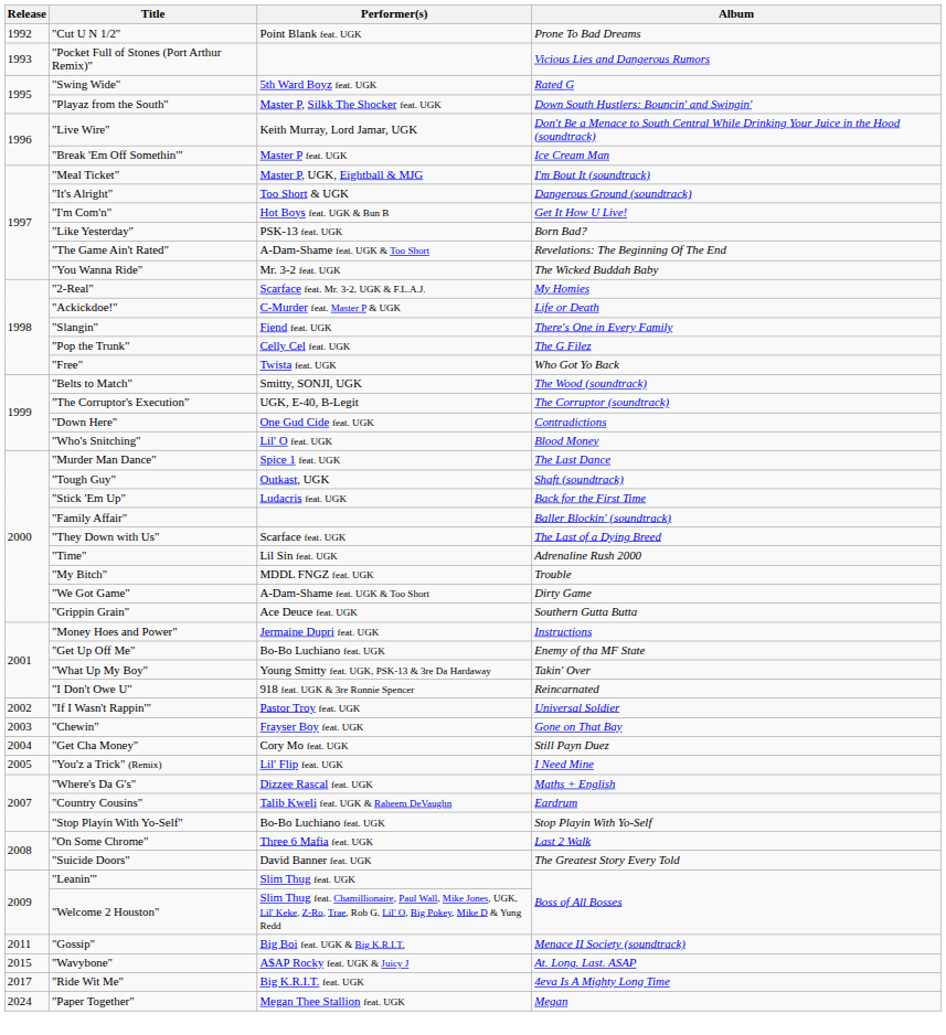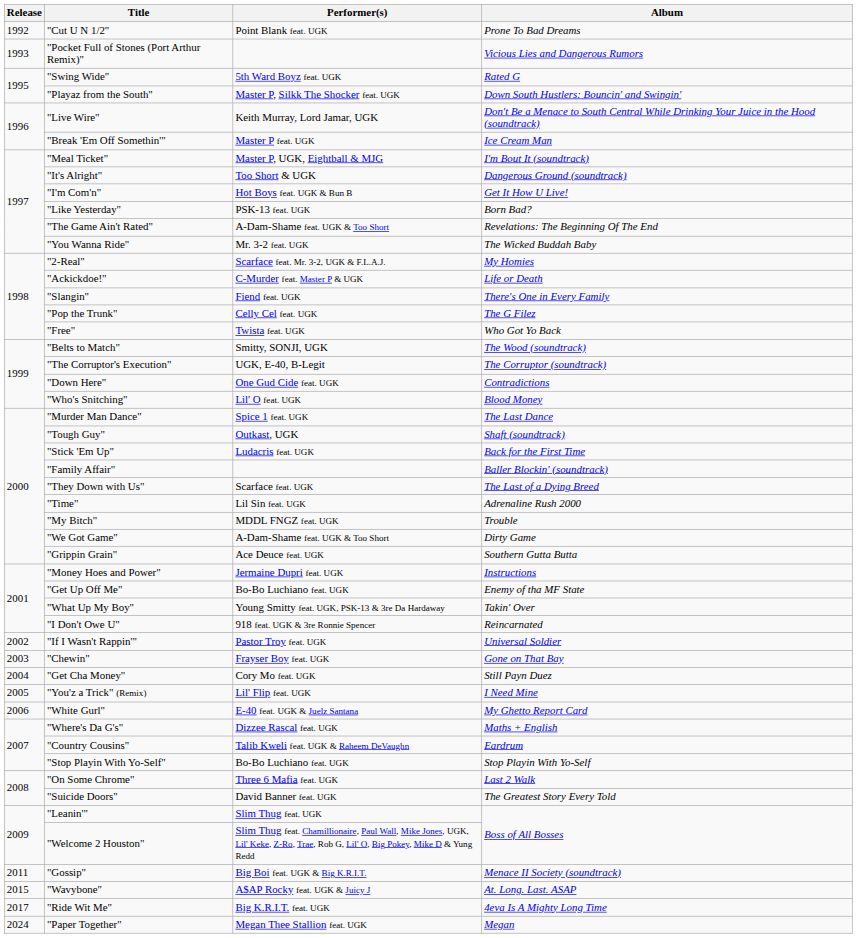 <table class="wikitable">
 <tr>
 <th>Release</th>
 <th>Title</th>
 <th>Performer(s)</th>
 <th>Album</th>
 </tr>
 <tr>
 <td>1992</td>
 <td>"Cut U N 1/2"</td>
 <td>Point Blank <small>feat. UGK</small></td>
 <td><em>Prone To Bad Dreams</em></td>
 </tr>
 <tr>
 <td>1993</td>
 <td>"Pocket Full of Stones (Port Arthur Remix)"</td>
 <td></td>
 <td><em><a href='#'>Vicious Lies and Dangerous Rumors</a></em></td>
 </tr>
 <tr>
 <td rowspan="2">1995</td>
 <td>"Swing Wide"</td>
 <td><a href='#'>5th Ward Boyz</a> <small>feat. UGK</small></td>
 <td><em><a href='#'>Rated G</a></em></td>
 </tr>
 <tr>
 <td>"Playaz from the South"</td>
 <td><a href='#'>Master P</a>, <a href='#'>Silkk The Shocker</a> <small>feat. UGK</small></td>
 <td><em><a href='#'>Down South Hustlers: Bouncin' and Swingin'</a></em></td>
 </tr>
 <tr>
 <td rowspan="2">1996</td>
 <td>"Live Wire"</td>
 <td>Keith Murray, Lord Jamar, UGK</td>
 <td><a href='#'><em>Don't Be a Menace to South Central While Drinking Your Juice in the Hood (soundtrack)</em></a></td>
 </tr>
 <tr>
 <td>"Break 'Em Off Somethin'"</td>
 <td><a href='#'>Master P</a> <small>feat. UGK</small></td>
 <td><em><a href='#'>Ice Cream Man</a></em></td>
 </tr>
 <tr>
 <td rowspan="6">1997</td>
 <td>"Meal Ticket"</td>
 <td><a href='#'>Master P</a>, UGK, <a href='#'>Eightball & MJG</a></td>
 <td><em><a href='#'>I'm Bout It (soundtrack)</a></em></td>
 </tr>
 <tr>
 <td>"It's Alright"</td>
 <td><a href='#'>Too Short</a> & UGK</td>
 <td><em><a href='#'>Dangerous Ground (soundtrack)</a></em></td>
 </tr>
 <tr>
 <td>"I'm Com'n"</td>
 <td><a href='#'>Hot Boys</a> <small>feat. UGK & Bun B</small></td>
 <td><a href='#'><em>Get It How U Live!</em></a></td>
 </tr>
 <tr>
 <td>"Like Yesterday"</td>
 <td>PSK-13 <small>feat. UGK</small></td>
 <td><em>Born Bad?</em></td>
 </tr>
 <tr>
 <td>"The Game Ain't Rated"</td>
 <td>A-Dam-Shame <small>feat. UGK & <a href='#'>Too Short</a></small></td>
 <td><em>Revelations: The Beginning Of The End</em></td>
 </tr>
 <tr>
 <td>"You Wanna Ride"</td>
 <td>Mr. 3-2 <small>feat. UGK</small></td>
 <td><em>The Wicked Buddah Baby</em></td>
 </tr>
 <tr>
 <td rowspan="5">1998</td>
 <td>"2-Real"</td>
 <td><a href='#'>Scarface</a> <small>feat. Mr. 3-2, UGK & F.L.A.J.</small></td>
 <td><em><a href='#'>My Homies</a></em></td>
 </tr>
 <tr>
 <td>"Ackickdoe!"</td>
 <td><a href='#'>C-Murder</a> <small>feat. <a href='#'>Master P</a> & UGK</small></td>
 <td><em><a href='#'>Life or Death</a></em></td>
 </tr>
 <tr>
 <td>"Slangin"</td>
 <td><a href='#'>Fiend</a> <small>feat. UGK</small></td>
 <td><em><a href='#'>There's One in Every Family</a></em></td>
 </tr>
 <tr>
 <td>"Pop the Trunk"</td>
 <td><a href='#'>Celly Cel</a> <small>feat. UGK</small></td>
 <td><em><a href='#'>The G Filez</a></em></td>
 </tr>
 <tr>
 <td>"Free"</td>
 <td><a href='#'>Twista</a> <small>feat. UGK</small></td>
 <td><em>Who Got Yo Back</em></td>
 </tr>
 <tr>
 <td rowspan="4">1999</td>
 <td>"Belts to Match"</td>
 <td>Smitty, SONJI, UGK</td>
 <td><a href='#'><em>The Wood (soundtrack)</em></a></td>
 </tr>
 <tr>
 <td>"The Corruptor's Execution"</td>
 <td>UGK, E-40, B-Legit</td>
 <td><a href='#'><em>The Corruptor (soundtrack)</em></a></td>
 </tr>
 <tr>
 <td>"Down Here"</td>
 <td><a href='#'>One Gud Cide</a> <small>feat. UGK</small></td>
 <td><em><a href='#'>Contradictions</a></em></td>
 </tr>
 <tr>
 <td>"Who's Snitching"</td>
 <td><a href='#'>Lil' O</a> <small>feat. UGK</small></td>
 <td><em><a href='#'>Blood Money</a></em></td>
 </tr>
 <tr>
 <td rowspan="9">2000</td>
 <td>"Murder Man Dance"</td>
 <td><a href='#'>Spice 1</a> <small>feat. UGK</small></td>
 <td><em><a href='#'>The Last Dance</a></em></td>
 </tr>
 <tr>
 <td>"Tough Guy"</td>
 <td><a href='#'>Outkast</a>, UGK</td>
 <td><em><a href='#'>Shaft (soundtrack)</a></em></td>
 </tr>
 <tr>
 <td>"Stick 'Em Up"</td>
 <td><a href='#'>Ludacris</a> <small>feat. UGK</small></td>
 <td><em><a href='#'>Back for the First Time</a></em></td>
 </tr>
 <tr>
 <td>"Family Affair"</td>
 <td></td>
 <td><a href='#'><em>Baller Blockin' (soundtrack)</em></a></td>
 </tr>
 <tr>
 <td>"They Down with Us"</td>
 <td>Scarface <small>feat. UGK</small></td>
 <td><a href='#'><em>The Last of a Dying Breed</em></a></td>
 </tr>
 <tr>
 <td>"Time"</td>
 <td>Lil Sin <small>feat. UGK</small></td>
 <td><em>Adrenaline Rush 2000</em></td>
 </tr>
 <tr>
 <td>"My Bitch"</td>
 <td>MDDL FNGZ <small>feat. UGK</small></td>
 <td><em>Trouble</em></td>
 </tr>
 <tr>
 <td>"We Got Game"</td>
 <td>A-Dam-Shame <small>feat. UGK & Too Short</small></td>
 <td><em>Dirty Game</em></td>
 </tr>
 <tr>
 <td>"Grippin Grain"</td>
 <td>Ace Deuce <small>feat. UGK</small></td>
 <td><em>Southern Gutta Butta</em></td>
 </tr>
 <tr>
 <td rowspan="4">2001</td>
 <td>"Money Hoes and Power"</td>
 <td><a href='#'>Jermaine Dupri</a> <small>feat. UGK</small></td>
 <td><a href='#'><em>Instructions</em></a></td>
 </tr>
 <tr>
 <td>"Get Up Off Me"</td>
 <td>Bo-Bo Luchiano <small>feat. UGK</small></td>
 <td><em>Enemy of tha MF State</em></td>
 </tr>
 <tr>
 <td>"What Up My Boy"</td>
 <td>Young Smitty <small>feat. UGK, PSK-13 & 3re Da Hardaway</small></td>
 <td><em>Takin' Over</em></td>
 </tr>
 <tr>
 <td>"I Don't Owe U"</td>
 <td>918 <small>feat. UGK & 3re Ronnie Spencer</small></td>
 <td><em>Reincarnated</em></td>
 </tr>
 <tr>
 <td>2002</td>
 <td>"If I Wasn't Rappin'"</td>
 <td><a href='#'>Pastor Troy</a> <small>feat. UGK</small></td>
 <td><em><a href='#'>Universal Soldier</a></em></td>
 </tr>
 <tr>
 <td>2003</td>
 <td>"Chewin"</td>
 <td><a href='#'>Frayser Boy</a> <small>feat. UGK</small></td>
 <td><em><a href='#'>Gone on That Bay</a></em></td>
 </tr>
 <tr>
 <td>2004</td>
 <td>"Get Cha Money"</td>
 <td>Cory Mo <small>feat. UGK</small></td>
 <td><em>Still Payn Duez</em></td>
 </tr>
 <tr>
 <td>2005</td>
 <td>"You'z a Trick" <small>(Remix)</small></td>
 <td><a href='#'>Lil' Flip</a> <small>feat. UGK</small></td>
 <td><em><a href='#'>I Need Mine</a></em></td>
 </tr>
 <tr>
+<td>2006</td>
+<td>"White Gurl"</td>
+<td><a href='#'>E-40</a> <small>feat. UGK & <a href='#'>Juelz Santana</a></small></td>
+<td><em><a href='#'>My Ghetto Report Card</a></em></td>
+</tr>
+<tr>
 <td rowspan="3">2007</td>
 <td>"Where's Da G's"</td>
 <td><a href='#'>Dizzee Rascal</a> <small>feat. UGK</small></td>
 <td><em><a href='#'>Maths + English</a></em></td>
 </tr>
 <tr>
 <td>"Country Cousins"</td>
 <td><a href='#'>Talib Kweli</a> <small>feat. UGK & <a href='#'>Raheem DeVaughn</a></small></td>
 <td><em><a href='#'>Eardrum</a></em></td>
 </tr>
 <tr>
 <td>"Stop Playin With Yo-Self"</td>
 <td>Bo-Bo Luchiano <small>feat. UGK</small></td>
 <td><em>Stop Playin With Yo-Self</em></td>
 </tr>
 <tr>
 <td rowspan="2">2008</td>
 <td>"On Some Chrome"</td>
 <td><a href='#'>Three 6 Mafia</a> <small>feat. UGK</small></td>
 <td><em><a href='#'>Last 2 Walk</a></em></td>
 </tr>
 <tr>
 <td>"Suicide Doors"</td>
 <td>David Banner <small>feat. UGK</small></td>
 <td><em>The Greatest Story Every Told</em></td>
 </tr>
 <tr>
 <td rowspan="2">2009</td>
 <td>"Leanin'"</td>
 <td><a href='#'>Slim Thug</a> <small>feat. UGK</small></td>
 <td rowspan="2"><em><a href='#'>Boss of All Bosses</a></em></td>
 </tr>
 <tr>
 <td>"Welcome 2 Houston"</td>
 <td><a href='#'>Slim Thug</a> <small>feat. <a href='#'>Chamillionaire</a>, <a href='#'>Paul Wall</a>, <a href='#'>Mike Jones</a>, UGK, <br><a href='#'>Lil' Keke</a>, <a href='#'>Z-Ro</a>, <a href='#'>Trae</a>, Rob G, <a href='#'>Lil' O</a>, <a href='#'>Big Pokey</a>, <a href='#'>Mike D</a> & Yung Redd</small></td>
 </tr>
 <tr>
 <td>2011</td>
 <td>"Gossip"</td>
 <td><a href='#'>Big Boi</a> <small>feat. UGK & <a href='#'>Big K.R.I.T.</a></small></td>
 <td><a href='#'><em>Menace II Society (soundtrack)</em></a></td>
 </tr>
 <tr>
 <td>2015</td>
 <td>"Wavybone"</td>
 <td><a href='#'>A$AP Rocky</a> <small>feat. UGK & <a href='#'>Juicy J</a></small></td>
 <td><em><a href='#'>At. Long. Last. ASAP</a></em></td>
 </tr>
 <tr>
 <td>2017</td>
 <td>"Ride Wit Me"</td>
 <td><a href='#'>Big K.R.I.T.</a> <small>feat. UGK</small></td>
 <td><em><a href='#'>4eva Is A Mighty Long Time</a></em></td>
 </tr>
 <tr>
 <td>2024</td>
 <td>"Paper Together"</td>
 <td><a href='#'>Megan Thee Stallion</a> <small>feat. UGK</small></td>
 <td><em><a href='#'>Megan</a></em></td>
 </tr>
 </table>
